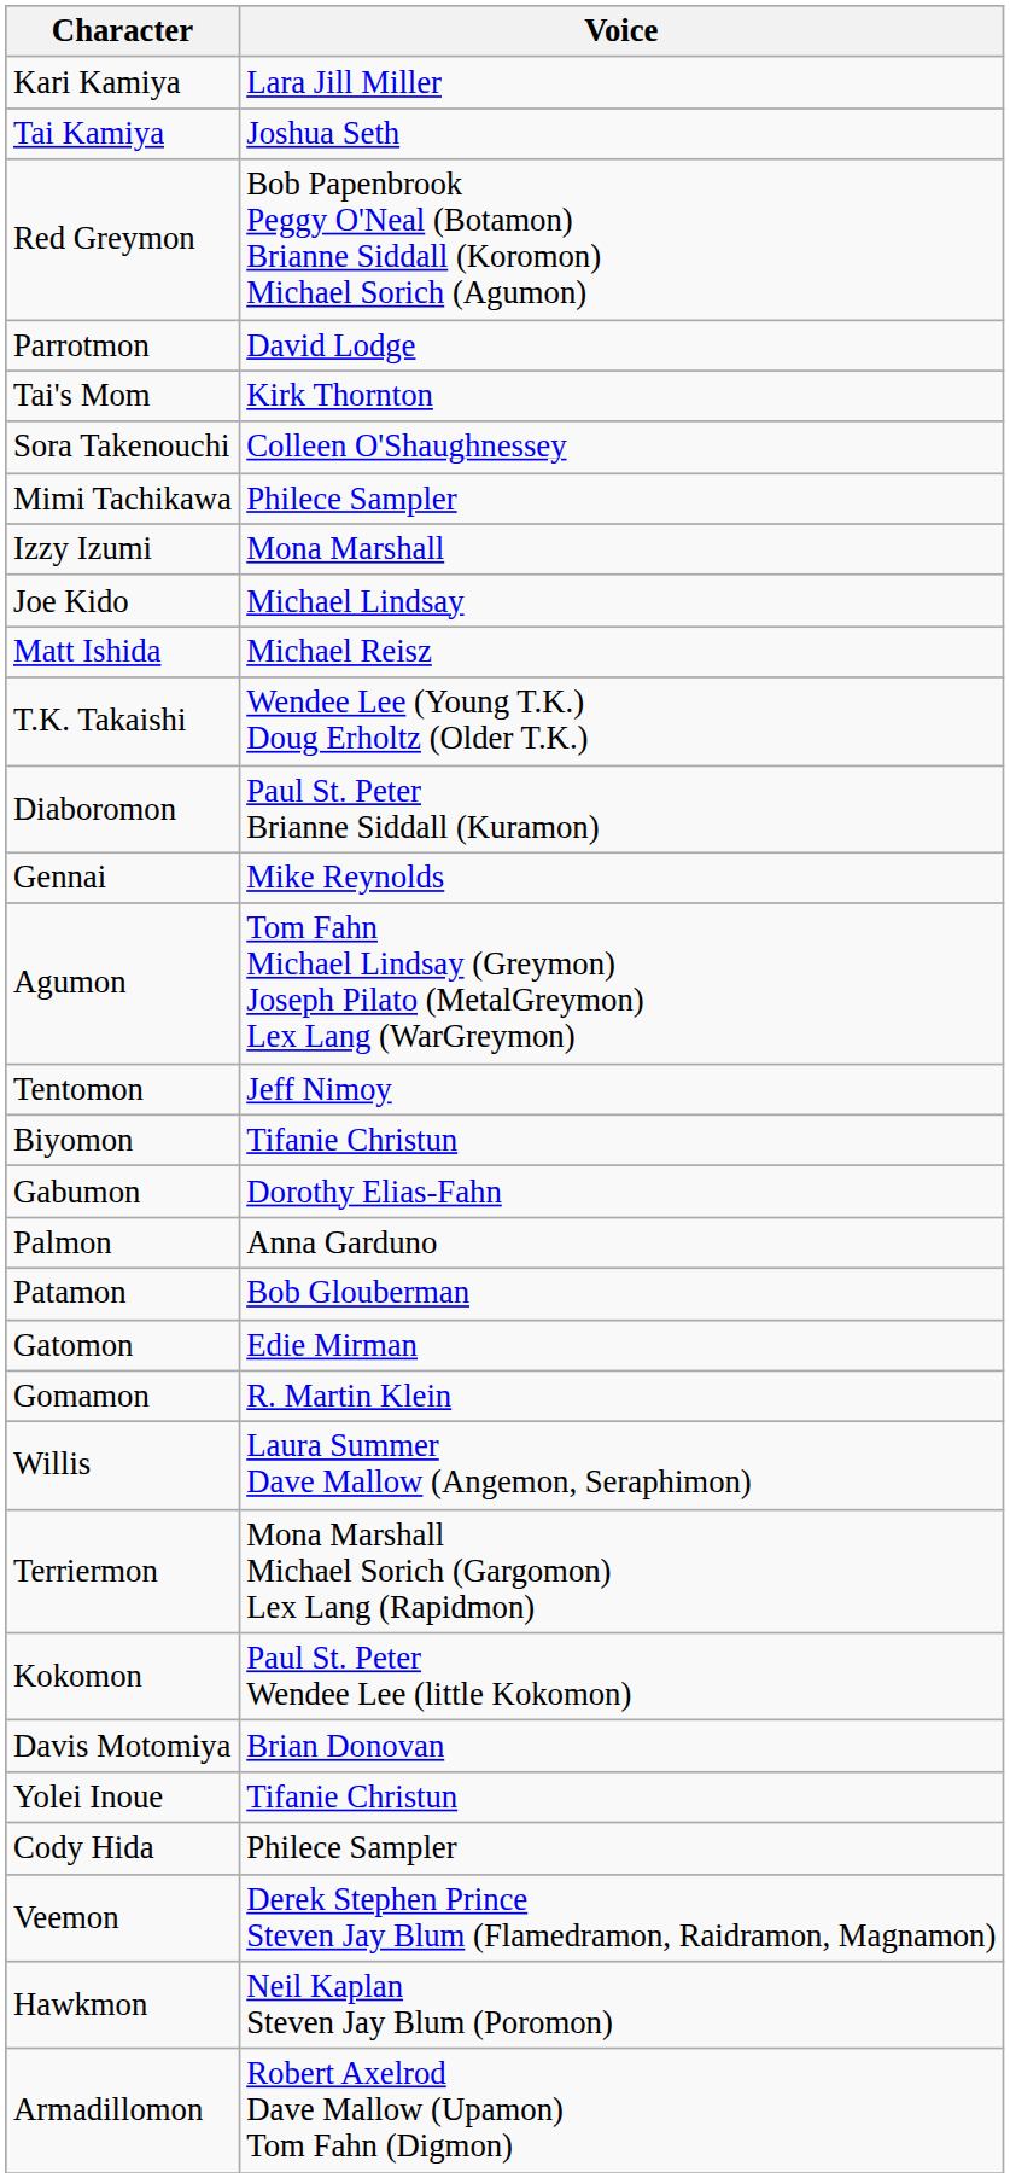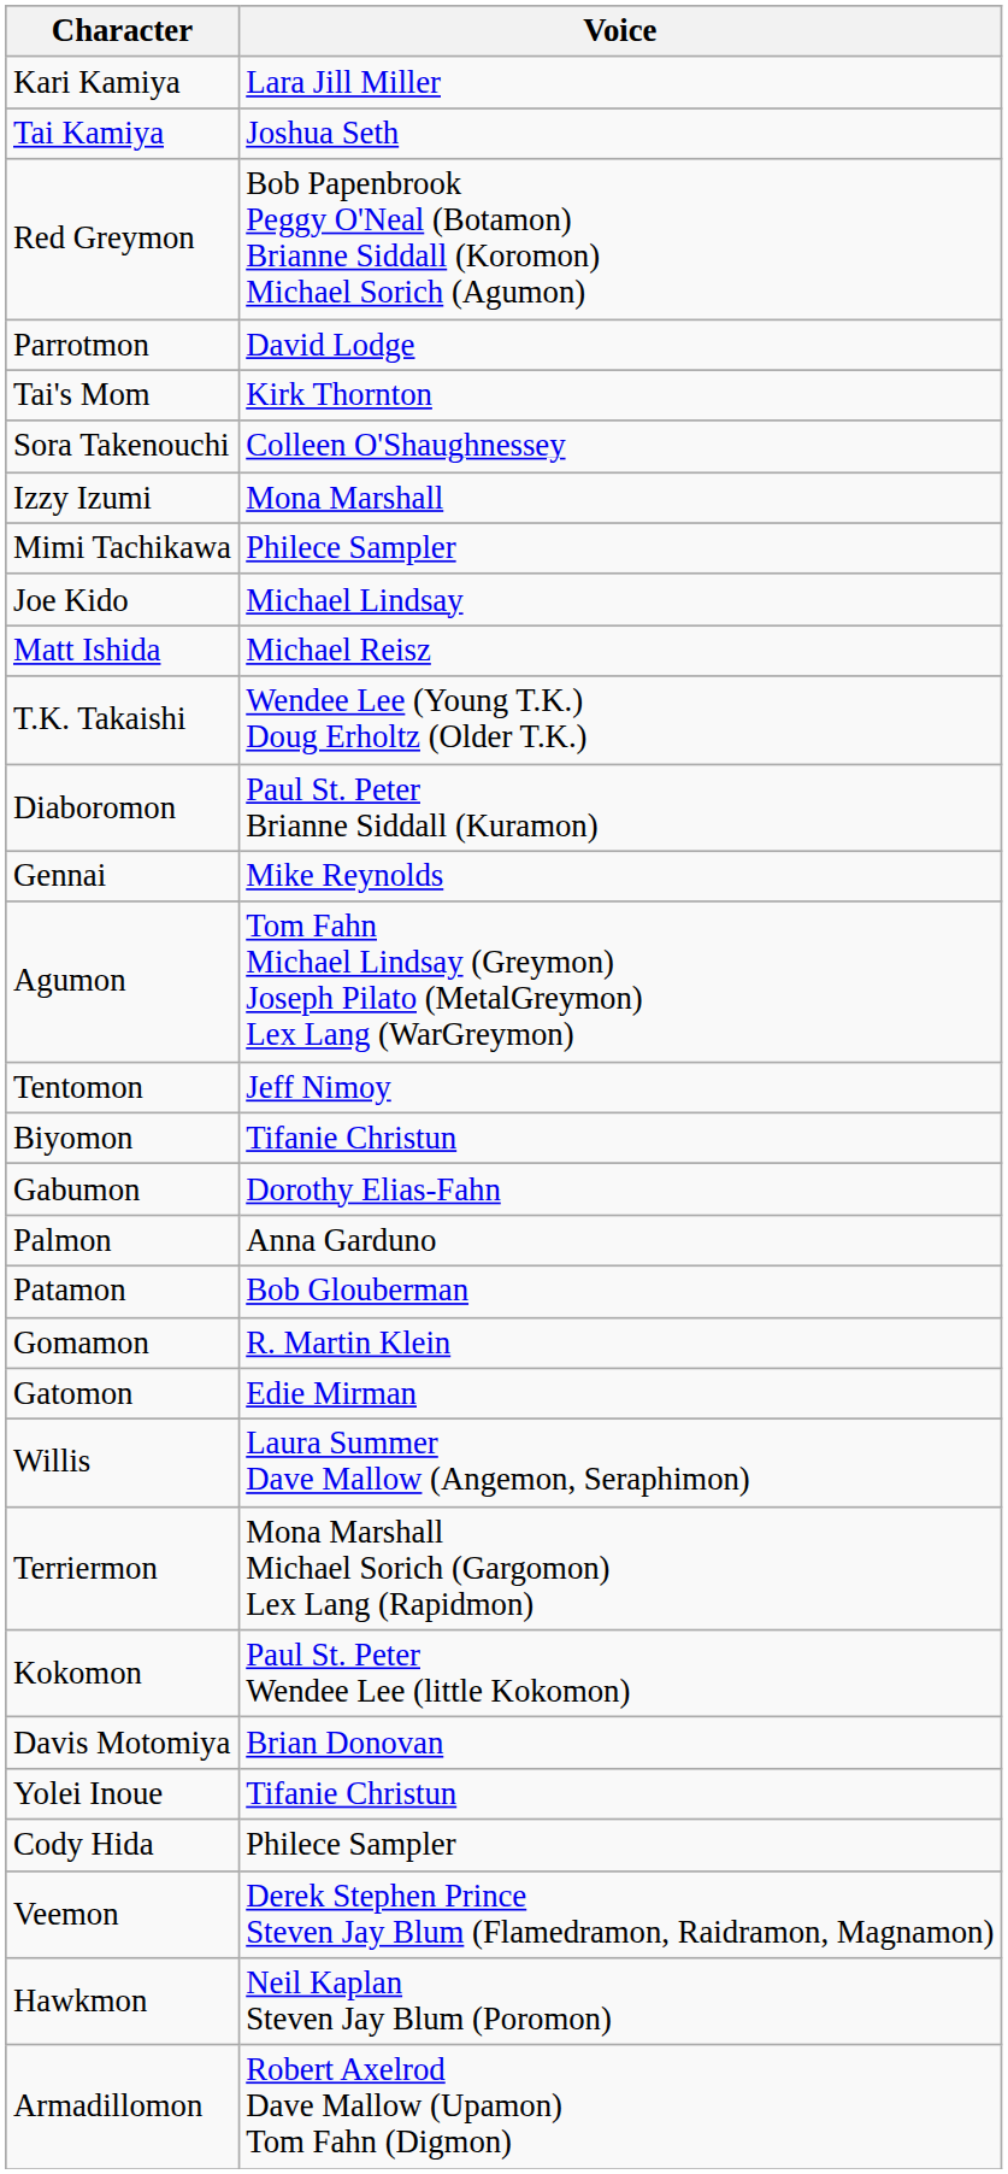 <table class="wikitable">
 <tr>
 <th>Character</th>
 <th>Voice</th>
 </tr>
 <tr>
 <td>Kari Kamiya</td>
 <td><a href='#'>Lara Jill Miller</a></td>
 </tr>
 <tr>
 <td><a href='#'>Tai Kamiya</a></td>
 <td><a href='#'>Joshua Seth</a></td>
 </tr>
 <tr>
 <td>Red Greymon</td>
 <td>Bob Papenbrook<br><a href='#'>Peggy O'Neal</a> (Botamon)<br><a href='#'>Brianne Siddall</a> (Koromon)<br><a href='#'>Michael Sorich</a> (Agumon)</td>
 </tr>
 <tr>
 <td>Parrotmon</td>
 <td><a href='#'>David Lodge</a></td>
 </tr>
 <tr>
 <td>Tai's Mom</td>
 <td><a href='#'>Kirk Thornton</a></td>
 </tr>
 <tr>
 <td>Sora Takenouchi</td>
 <td><a href='#'>Colleen O'Shaughnessey</a></td>
 </tr>
 <tr>
+<td>Izzy Izumi</td>
+<td><a href='#'>Mona Marshall</a></td>
+</tr>
+<tr>
 <td>Mimi Tachikawa</td>
 <td><a href='#'>Philece Sampler</a></td>
-</tr>
-<tr>
-<td>Izzy Izumi</td>
-<td><a href='#'>Mona Marshall</a></td>
 </tr>
 <tr>
 <td>Joe Kido</td>
 <td><a href='#'>Michael Lindsay</a></td>
 </tr>
 <tr>
 <td><a href='#'>Matt Ishida</a></td>
 <td><a href='#'>Michael Reisz</a></td>
 </tr>
 <tr>
 <td>T.K. Takaishi</td>
 <td><a href='#'>Wendee Lee</a> (Young T.K.)<br><a href='#'>Doug Erholtz</a> (Older T.K.)</td>
 </tr>
 <tr>
 <td>Diaboromon</td>
 <td><a href='#'>Paul St. Peter</a><br>Brianne Siddall (Kuramon)</td>
 </tr>
 <tr>
 <td>Gennai</td>
 <td><a href='#'>Mike Reynolds</a></td>
 </tr>
 <tr>
 <td>Agumon</td>
 <td><a href='#'>Tom Fahn</a><br><a href='#'>Michael Lindsay</a> (Greymon)<br><a href='#'>Joseph Pilato</a> (MetalGreymon)<br><a href='#'>Lex Lang</a> (WarGreymon)</td>
 </tr>
 <tr>
 <td>Tentomon</td>
 <td><a href='#'>Jeff Nimoy</a></td>
 </tr>
 <tr>
 <td>Biyomon</td>
 <td><a href='#'>Tifanie Christun</a></td>
 </tr>
 <tr>
 <td>Gabumon</td>
 <td><a href='#'>Dorothy Elias-Fahn</a></td>
 </tr>
 <tr>
 <td>Palmon</td>
 <td>Anna Garduno</td>
 </tr>
 <tr>
 <td>Patamon</td>
 <td><a href='#'>Bob Glouberman</a></td>
 </tr>
 <tr>
+<td>Gomamon</td>
+<td><a href='#'>R. Martin Klein</a></td>
+</tr>
+<tr>
 <td>Gatomon</td>
 <td><a href='#'>Edie Mirman</a></td>
-</tr>
-<tr>
-<td>Gomamon</td>
-<td><a href='#'>R. Martin Klein</a></td>
 </tr>
 <tr>
 <td>Willis</td>
 <td><a href='#'>Laura Summer</a><br><a href='#'>Dave Mallow</a> (Angemon, Seraphimon)</td>
 </tr>
 <tr>
 <td>Terriermon</td>
 <td>Mona Marshall<br>Michael Sorich (Gargomon)<br>Lex Lang (Rapidmon)</td>
 </tr>
 <tr>
 <td>Kokomon</td>
 <td><a href='#'>Paul St. Peter</a><br>Wendee Lee (little Kokomon)</td>
 </tr>
 <tr>
 <td>Davis Motomiya</td>
 <td><a href='#'>Brian Donovan</a></td>
 </tr>
 <tr>
 <td>Yolei Inoue</td>
 <td><a href='#'>Tifanie Christun</a></td>
 </tr>
 <tr>
 <td>Cody Hida</td>
 <td>Philece Sampler</td>
 </tr>
 <tr>
 <td>Veemon</td>
 <td><a href='#'>Derek Stephen Prince</a><br><a href='#'>Steven Jay Blum</a> (Flamedramon, Raidramon, Magnamon)</td>
 </tr>
 <tr>
 <td>Hawkmon</td>
 <td><a href='#'>Neil Kaplan</a><br>Steven Jay Blum (Poromon)</td>
 </tr>
 <tr>
 <td>Armadillomon</td>
 <td><a href='#'>Robert Axelrod</a><br>Dave Mallow (Upamon)<br>Tom Fahn (Digmon)</td>
 </tr>
 </table>
